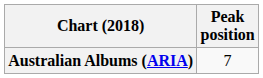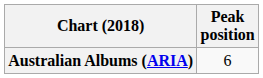 <table class="wikitable plainrowheaders" style="text-align:center">
 <tr>
 <th scope="col">Chart (2018)</th>
 <th scope="col">Peak<br> position</th>
 </tr>
 <tr>
 <th scope="row">Australian Albums (<a href='#'>ARIA</a>)</th>
-<td>7</td>
+<td>6</td>
 </tr>
 </table>
